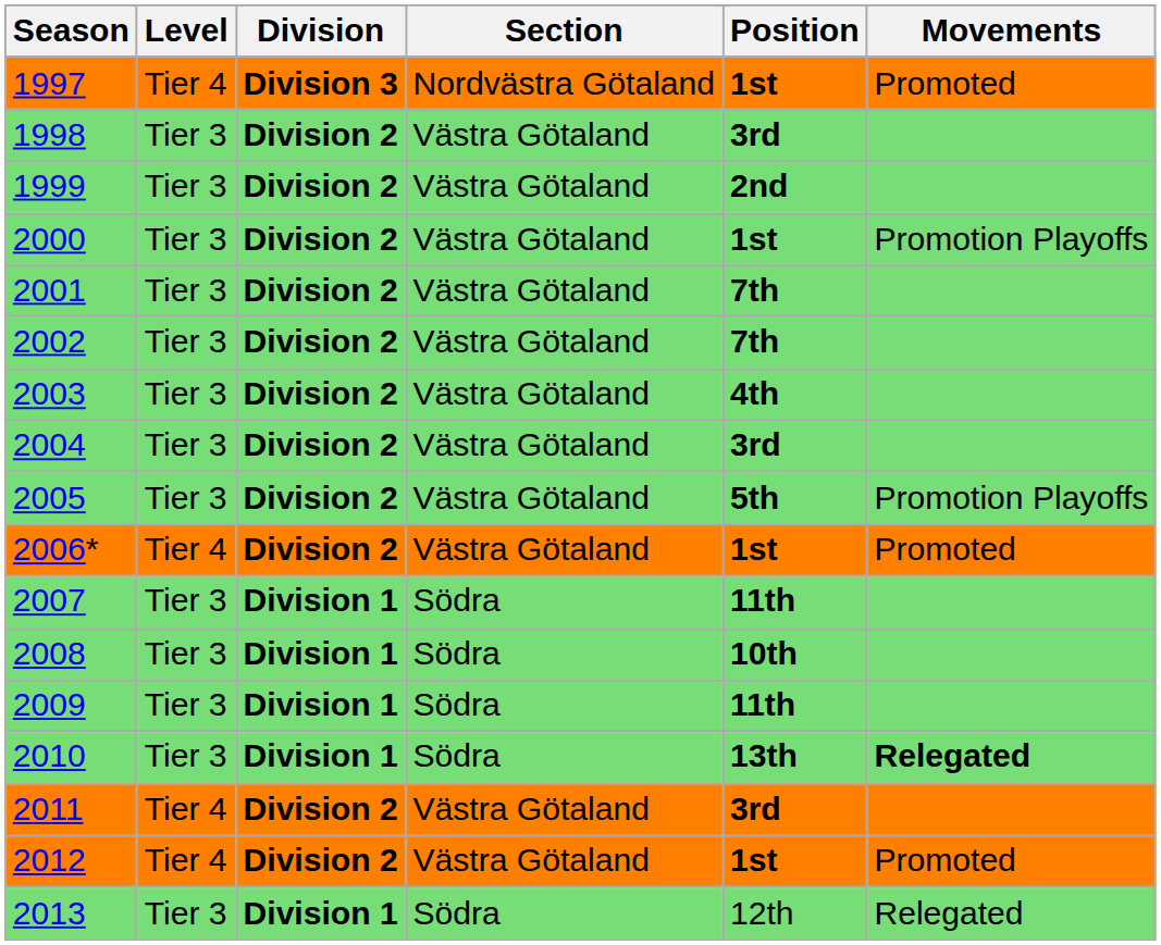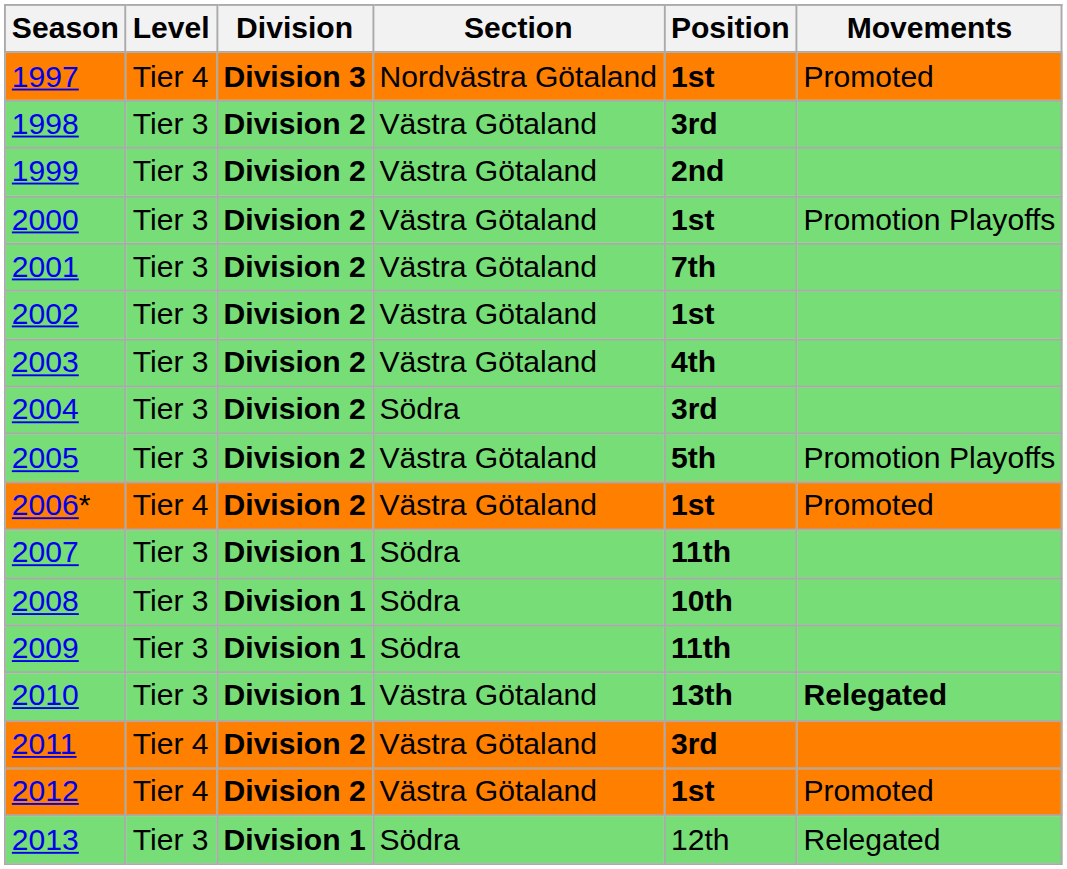 <table class="wikitable">
 <tr style="background:#f0f6fa;">
 <th>Season</th>
 <th>Level</th>
 <th>Division</th>
 <th>Section</th>
 <th>Position</th>
 <th>Movements</th>
 </tr>
 <tr>
 <td style="background:#FF7F00;"><a href='#'>1997</a></td>
 <td style="background:#FF7F00;">Tier 4</td>
 <td style="background:#FF7F00;"><strong>Division 3</strong></td>
 <td style="background:#FF7F00;">Nordvästra Götaland</td>
 <td style="background:#FF7F00;"><strong>1st</strong></td>
 <td style="background:#FF7F00;">Promoted</td>
 </tr>
 <tr>
 <td style="background:#77DD77;"><a href='#'>1998</a></td>
 <td style="background:#77DD77;">Tier 3</td>
 <td style="background:#77DD77;"><strong>Division 2</strong></td>
 <td style="background:#77DD77;">Västra Götaland</td>
 <td style="background:#77DD77;"><strong>3rd</strong></td>
 <td style="background:#77DD77;"></td>
 </tr>
 <tr>
 <td style="background:#77DD77;"><a href='#'>1999</a></td>
 <td style="background:#77DD77;">Tier 3</td>
 <td style="background:#77DD77;"><strong>Division 2</strong></td>
 <td style="background:#77DD77;">Västra Götaland</td>
 <td style="background:#77DD77;"><strong>2nd</strong></td>
 <td style="background:#77DD77;"></td>
 </tr>
 <tr>
 <td style="background:#77DD77;"><a href='#'>2000</a></td>
 <td style="background:#77DD77;">Tier 3</td>
 <td style="background:#77DD77;"><strong>Division 2</strong></td>
 <td style="background:#77DD77;">Västra Götaland</td>
 <td style="background:#77DD77;"><strong>1st</strong></td>
 <td style="background:#77DD77;">Promotion Playoffs</td>
 </tr>
 <tr>
 <td style="background:#77DD77;"><a href='#'>2001</a></td>
 <td style="background:#77DD77;">Tier 3</td>
 <td style="background:#77DD77;"><strong>Division 2</strong></td>
 <td style="background:#77DD77;">Västra Götaland</td>
 <td style="background:#77DD77;"><strong>7th</strong></td>
 <td style="background:#77DD77;"></td>
 </tr>
 <tr>
 <td style="background:#77DD77;"><a href='#'>2002</a></td>
 <td style="background:#77DD77;">Tier 3</td>
 <td style="background:#77DD77;"><strong>Division 2</strong></td>
 <td style="background:#77DD77;">Västra Götaland</td>
-<td style="background:#77DD77;"><strong>7th</strong></td>
+<td style="background:#77DD77;"><strong>1st</strong></td>
 <td style="background:#77DD77;"></td>
 </tr>
 <tr>
 <td style="background:#77DD77;"><a href='#'>2003</a></td>
 <td style="background:#77DD77;">Tier 3</td>
 <td style="background:#77DD77;"><strong>Division 2</strong></td>
 <td style="background:#77DD77;">Västra Götaland</td>
 <td style="background:#77DD77;"><strong>4th</strong></td>
 <td style="background:#77DD77;"></td>
 </tr>
 <tr>
 <td style="background:#77DD77;"><a href='#'>2004</a></td>
 <td style="background:#77DD77;">Tier 3</td>
 <td style="background:#77DD77;"><strong>Division 2</strong></td>
-<td style="background:#77DD77;">Västra Götaland</td>
+<td style="background:#77DD77;">Södra</td>
 <td style="background:#77DD77;"><strong>3rd</strong></td>
 <td style="background:#77DD77;"></td>
 </tr>
 <tr>
 <td style="background:#77DD77;"><a href='#'>2005</a></td>
 <td style="background:#77DD77;">Tier 3</td>
 <td style="background:#77DD77;"><strong>Division 2</strong></td>
 <td style="background:#77DD77;">Västra Götaland</td>
 <td style="background:#77DD77;"><strong>5th</strong></td>
 <td style="background:#77DD77;">Promotion Playoffs</td>
 </tr>
 <tr>
 <td style="background:#FF7F00;"><a href='#'>2006</a>*</td>
 <td style="background:#FF7F00;">Tier 4</td>
 <td style="background:#FF7F00;"><strong>Division 2</strong></td>
 <td style="background:#FF7F00;">Västra Götaland</td>
 <td style="background:#FF7F00;"><strong>1st</strong></td>
 <td style="background:#FF7F00;">Promoted</td>
 </tr>
 <tr>
 <td style="background:#77DD77;"><a href='#'>2007</a></td>
 <td style="background:#77DD77;">Tier 3</td>
 <td style="background:#77DD77;"><strong>Division 1</strong></td>
 <td style="background:#77DD77;">Södra</td>
 <td style="background:#77DD77;"><strong>11th</strong></td>
 <td style="background:#77DD77;"></td>
 </tr>
 <tr>
 <td style="background:#77DD77;"><a href='#'>2008</a></td>
 <td style="background:#77DD77;">Tier 3</td>
 <td style="background:#77DD77;"><strong>Division 1</strong></td>
 <td style="background:#77DD77;">Södra</td>
 <td style="background:#77DD77;"><strong>10th</strong></td>
 <td style="background:#77DD77;"></td>
 </tr>
 <tr>
 <td style="background:#77DD77;"><a href='#'>2009</a></td>
 <td style="background:#77DD77;">Tier 3</td>
 <td style="background:#77DD77;"><strong>Division 1</strong></td>
 <td style="background:#77DD77;">Södra</td>
 <td style="background:#77DD77;"><strong>11th</strong></td>
 <td style="background:#77DD77;"></td>
 </tr>
 <tr>
 <td style="background:#77DD77;"><a href='#'>2010</a></td>
 <td style="background:#77DD77;">Tier 3</td>
 <td style="background:#77DD77;"><strong>Division 1</strong></td>
-<td style="background:#77DD77;">Södra</td>
+<td style="background:#77DD77;">Västra Götaland</td>
 <td style="background:#77DD77;"><strong>13th</strong></td>
 <td style="background:#77DD77;"><strong>Relegated</strong></td>
 </tr>
 <tr>
 <td style="background:#FF7F00;"><a href='#'>2011</a></td>
 <td style="background:#FF7F00;">Tier 4</td>
 <td style="background:#FF7F00;"><strong>Division 2</strong></td>
 <td style="background:#FF7F00;">Västra Götaland</td>
 <td style="background:#FF7F00;"><strong>3rd</strong></td>
 <td style="background:#FF7F00;"></td>
 </tr>
 <tr>
 <td style="background:#FF7F00;"><a href='#'>2012</a></td>
 <td style="background:#FF7F00;">Tier 4</td>
 <td style="background:#FF7F00;"><strong>Division 2</strong></td>
 <td style="background:#FF7F00;">Västra Götaland</td>
 <td style="background:#FF7F00;"><strong>1st</strong></td>
 <td style="background:#FF7F00;">Promoted</td>
 </tr>
 <tr>
 <td style="background:#77DD77;"><a href='#'>2013</a></td>
 <td style="background:#77DD77;">Tier 3</td>
 <td style="background:#77DD77;"><strong>Division 1</strong></td>
 <td style="background:#77DD77;">Södra</td>
 <td style="background:#77DD77;">12th</td>
 <td style="background:#77DD77;">Relegated</td>
 </tr>
 </table>
